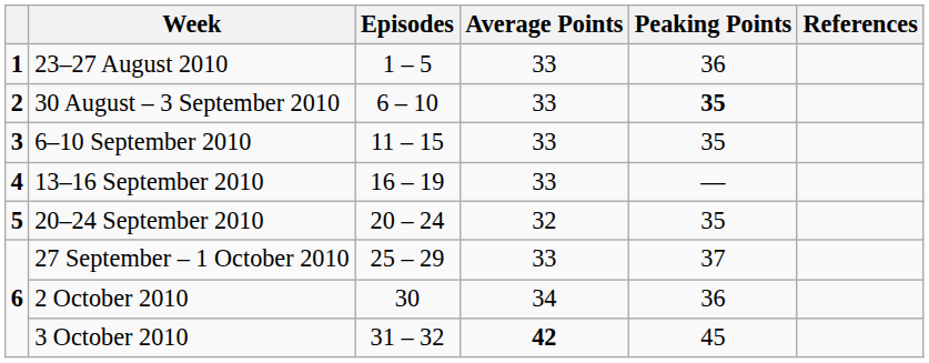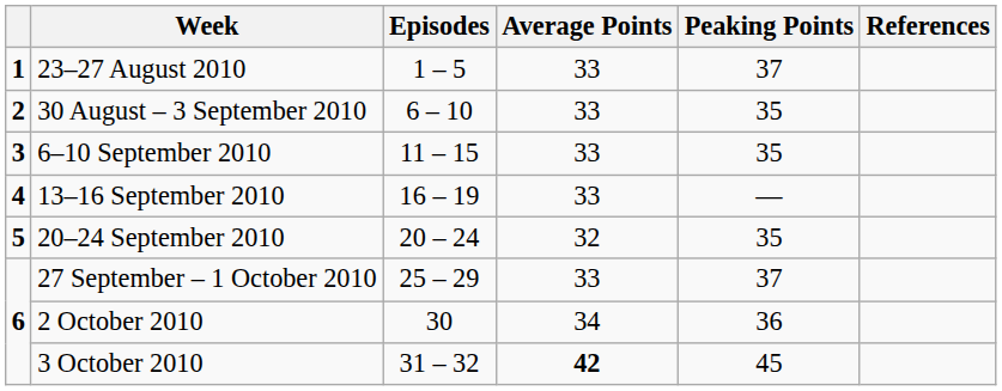 <table class="wikitable">
 <tr>
 <th></th>
 <th>Week</th>
 <th>Episodes</th>
 <th>Average Points</th>
 <th>Peaking Points</th>
 <th>References</th>
 </tr>
 <tr>
 <td style="text-align:center;"><strong>1</strong></td>
 <td>23–27 August 2010</td>
 <td style="text-align:center;">1 – 5</td>
 <td style="text-align:center;">33</td>
-<td style="text-align:center;">36</td>
+<td style="text-align:center;">37</td>
 <td></td>
 </tr>
 <tr>
 <td style="text-align:center;"><strong>2</strong></td>
 <td>30 August – 3 September 2010</td>
 <td style="text-align:center;">6 – 10</td>
 <td style="text-align:center;">33</td>
-<td style="text-align:center;"><strong>35</strong></td>
+<td style="text-align:center;">35</td>
 <td></td>
 </tr>
 <tr>
 <td style="text-align:center;"><strong>3</strong></td>
 <td>6–10 September 2010</td>
 <td style="text-align:center;">11 – 15</td>
 <td style="text-align:center;">33</td>
 <td style="text-align:center;">35</td>
 <td></td>
 </tr>
 <tr>
 <td style="text-align:center;"><strong>4</strong></td>
 <td>13–16 September 2010</td>
 <td style="text-align:center;">16 – 19</td>
 <td style="text-align:center;">33</td>
 <td style="text-align:center;">—</td>
 <td></td>
 </tr>
 <tr>
 <td style="text-align:center;"><strong>5</strong></td>
 <td>20–24 September 2010</td>
 <td style="text-align:center;">20 – 24</td>
 <td style="text-align:center;">32</td>
 <td style="text-align:center;">35</td>
 <td></td>
 </tr>
 <tr>
 <td rowspan=3 style="text-align:center;"><strong>6</strong></td>
 <td>27 September – 1 October 2010</td>
 <td style="text-align:center;">25 – 29</td>
 <td style="text-align:center;">33</td>
 <td style="text-align:center;">37</td>
 <td></td>
 </tr>
 <tr>
 <td>2 October 2010</td>
 <td style="text-align:center;">30</td>
 <td style="text-align:center;">34</td>
 <td style="text-align:center;">36</td>
 <td></td>
 </tr>
 <tr>
 <td>3 October 2010</td>
 <td style="text-align:center;">31 – 32</td>
 <td style="text-align:center;"><strong>42</strong></td>
 <td style="text-align:center;">45</td>
 <td></td>
 </tr>
 </table>
